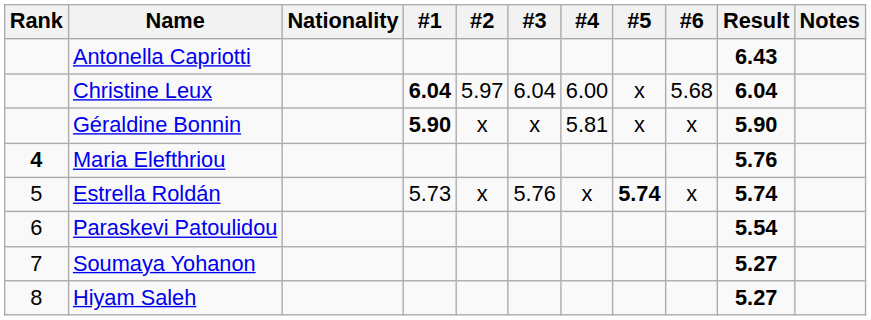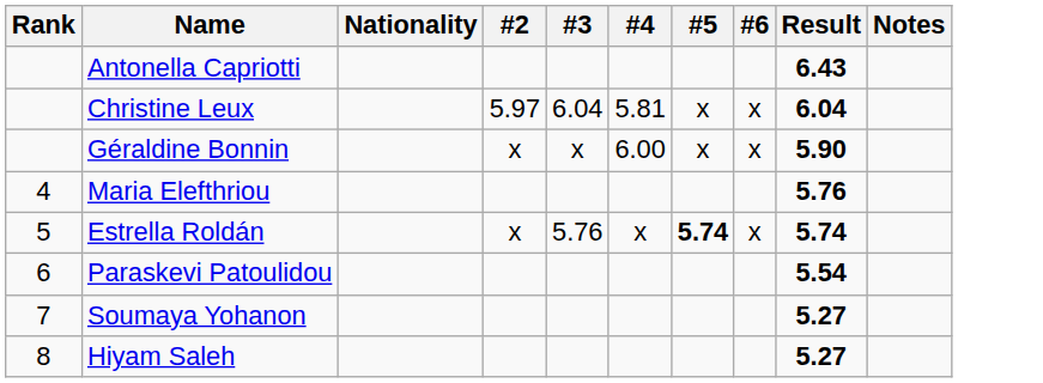 <table class="wikitable sortable" style="text-align:center">
 <tr>
 <th>Rank</th>
 <th>Name</th>
 <th>Nationality</th>
-<th>#1</th>
 <th>#2</th>
 <th>#3</th>
 <th>#4</th>
 <th>#5</th>
 <th>#6</th>
 <th>Result</th>
 <th>Notes</th>
 </tr>
 <tr>
 <td></td>
 <td align=left><a href='#'>Antonella Capriotti</a></td>
 <td align=left></td>
 <td></td>
 <td></td>
 <td></td>
 <td></td>
 <td></td>
-<td></td>
 <td><strong>6.43</strong></td>
 <td></td>
 </tr>
 <tr>
 <td></td>
 <td align=left><a href='#'>Christine Leux</a></td>
 <td align=left></td>
-<td><strong>6.04</strong></td>
 <td>5.97</td>
 <td>6.04</td>
-<td>6.00</td>
+<td>5.81</td>
 <td>x</td>
-<td>5.68</td>
+<td>x</td>
 <td><strong>6.04</strong></td>
 <td></td>
 </tr>
 <tr>
 <td></td>
 <td align=left><a href='#'>Géraldine Bonnin</a></td>
 <td align=left></td>
-<td><strong>5.90</strong></td>
 <td>x</td>
 <td>x</td>
-<td>5.81</td>
+<td>6.00</td>
 <td>x</td>
 <td>x</td>
 <td><strong>5.90</strong></td>
 <td></td>
 </tr>
 <tr>
-<td><strong>4</strong></td>
+<td>4</td>
 <td align=left><a href='#'>Maria Elefthriou</a></td>
 <td align=left></td>
-<td></td>
 <td></td>
 <td></td>
 <td></td>
 <td></td>
 <td></td>
 <td><strong>5.76</strong></td>
 <td></td>
 </tr>
 <tr>
 <td>5</td>
 <td align=left><a href='#'>Estrella Roldán</a></td>
 <td align=left></td>
-<td>5.73</td>
 <td>x</td>
 <td>5.76</td>
 <td>x</td>
 <td><strong>5.74</strong></td>
 <td>x</td>
 <td><strong>5.74</strong></td>
 <td></td>
 </tr>
 <tr>
 <td>6</td>
 <td align=left><a href='#'>Paraskevi Patoulidou</a></td>
 <td align=left></td>
 <td></td>
 <td></td>
 <td></td>
 <td></td>
 <td></td>
-<td></td>
 <td><strong>5.54</strong></td>
 <td></td>
 </tr>
 <tr>
 <td>7</td>
 <td align=left><a href='#'>Soumaya Yohanon</a></td>
 <td align=left></td>
-<td></td>
 <td></td>
 <td></td>
 <td></td>
 <td></td>
 <td></td>
 <td><strong>5.27</strong></td>
 <td></td>
 </tr>
 <tr>
 <td>8</td>
 <td align=left><a href='#'>Hiyam Saleh</a></td>
 <td align=left></td>
 <td></td>
 <td></td>
 <td></td>
 <td></td>
 <td></td>
-<td></td>
 <td><strong>5.27</strong></td>
 <td></td>
 </tr>
 </table>
